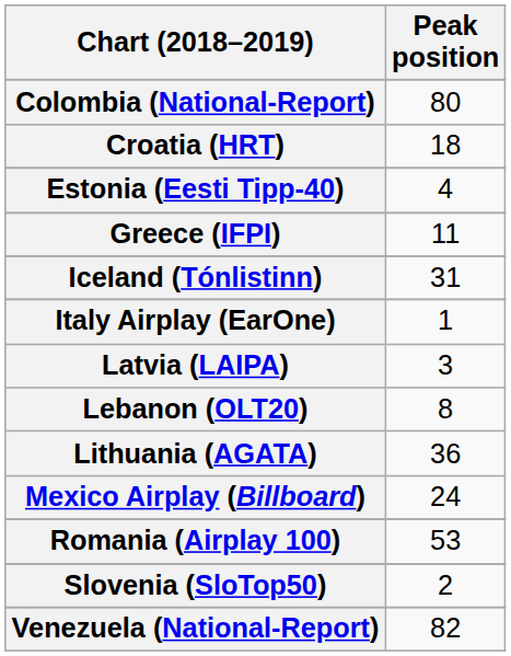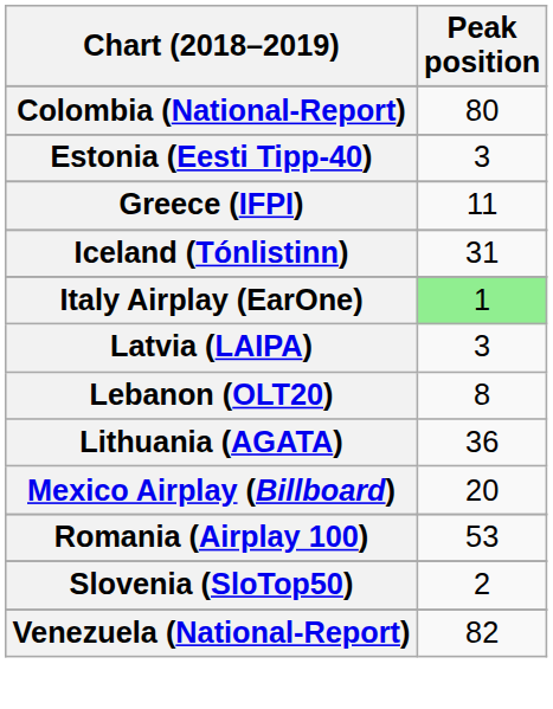 <table class="wikitable sortable plainrowheaders" style="text-align:center">
 <tr>
 <th scope="col">Chart (2018–2019)</th>
 <th scope="col">Peak<br>position</th>
 </tr>
 <tr>
 </tr>
 <tr>
 </tr>
 <tr>
 </tr>
 <tr>
 </tr>
 <tr>
 </tr>
 <tr>
 </tr>
 <tr>
 </tr>
 <tr>
 </tr>
 <tr>
 <th scope="row">Colombia (<a href='#'>National-Report</a>)</th>
 <td>80</td>
 </tr>
 <tr>
-<th scope="row">Croatia (<a href='#'>HRT</a>)</th>
-<td>18</td>
-</tr>
-<tr>
 </tr>
 <tr>
 </tr>
 <tr>
 </tr>
 <tr>
 </tr>
 <tr>
 <th scope="row">Estonia (<a href='#'>Eesti Tipp-40</a>)</th>
-<td>4</td>
+<td>3</td>
 </tr>
 <tr>
 </tr>
 <tr>
 </tr>
 <tr>
 </tr>
 <tr>
 <th scope="row">Greece (<a href='#'>IFPI</a>)</th>
 <td>11</td>
 </tr>
 <tr>
 </tr>
 <tr>
 </tr>
 <tr>
 </tr>
 <tr>
 </tr>
 <tr>
 <th scope="row">Iceland (<a href='#'>Tónlistinn</a>)</th>
 <td>31</td>
 </tr>
 <tr>
 </tr>
 <tr>
 </tr>
 <tr>
 <th scope="row">Italy Airplay (EarOne)</th>
-<td>1</td>
+<td style="background: lightgreen;">1</td>
 </tr>
 <tr>
 <th scope="row">Latvia (<a href='#'>LAIPA</a>)</th>
 <td>3</td>
 </tr>
 <tr>
 <th scope="row">Lebanon (<a href='#'>OLT20</a>)</th>
 <td>8</td>
 </tr>
 <tr>
 <th scope="row">Lithuania (<a href='#'>AGATA</a>)</th>
 <td>36</td>
 </tr>
 <tr>
 <th scope="row"><a href='#'>Mexico Airplay</a> (<em><a href='#'>Billboard</a></em>)</th>
-<td>24</td>
+<td>20</td>
 </tr>
 <tr>
 </tr>
 <tr>
 </tr>
 <tr>
 </tr>
 <tr>
 </tr>
 <tr>
 </tr>
 <tr>
 </tr>
 <tr>
 </tr>
 <tr>
 <th scope="row">Romania (<a href='#'>Airplay 100</a>)</th>
 <td>53</td>
 </tr>
 <tr>
 </tr>
 <tr>
 </tr>
 <tr>
 </tr>
 <tr>
 </tr>
 <tr>
 <th scope="row">Slovenia (<a href='#'>SloTop50</a>)</th>
 <td>2</td>
 </tr>
 <tr>
 </tr>
 <tr>
 </tr>
 <tr>
 </tr>
 <tr>
 </tr>
 <tr>
 </tr>
 <tr>
 </tr>
 <tr>
 </tr>
 <tr>
 </tr>
 <tr>
 </tr>
 <tr>
 <th scope="row">Venezuela (<a href='#'>National-Report</a>)</th>
 <td>82</td>
 </tr>
 </table>
